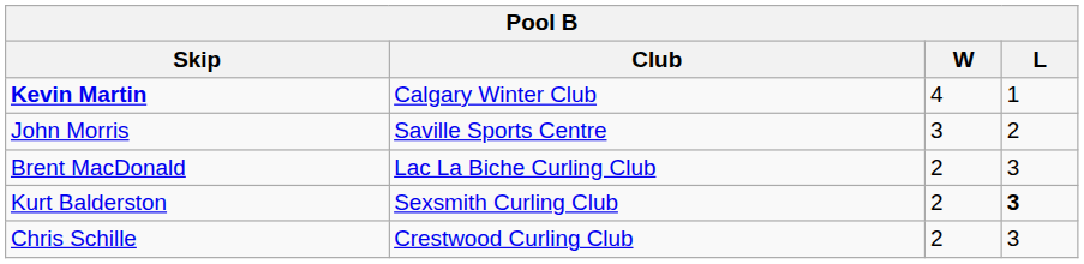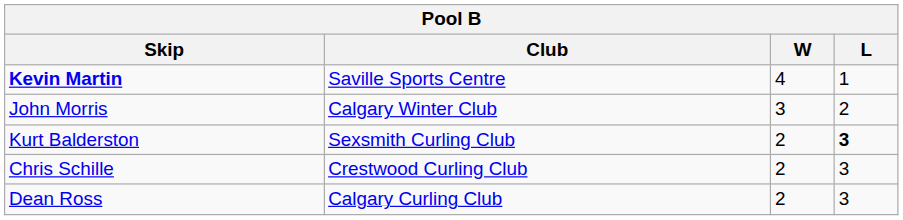 <table class="wikitable" width=60%>
 <tr>
 <th align="center" colspan=4>Pool B</th>
 </tr>
 <tr>
 <th width=25%>Skip</th>
 <th width=35%>Club</th>
 <th width=5%>W</th>
 <th width=5%>L</th>
 </tr>
 <tr>
 <td><strong><a href='#'>Kevin Martin</a></strong></td>
-<td><a href='#'>Calgary Winter Club</a></td>
+<td><a href='#'>Saville Sports Centre</a></td>
 <td>4</td>
 <td>1</td>
 </tr>
 <tr>
 <td><a href='#'>John Morris</a></td>
-<td><a href='#'>Saville Sports Centre</a></td>
+<td><a href='#'>Calgary Winter Club</a></td>
 <td>3</td>
 <td>2</td>
-</tr>
-<tr>
-<td><a href='#'>Brent MacDonald</a></td>
-<td><a href='#'>Lac La Biche Curling Club</a></td>
-<td>2</td>
-<td>3</td>
 </tr>
 <tr>
 <td><a href='#'>Kurt Balderston</a></td>
 <td><a href='#'>Sexsmith Curling Club</a></td>
 <td>2</td>
 <td><strong>3</strong></td>
 </tr>
 <tr>
 <td><a href='#'>Chris Schille</a></td>
 <td><a href='#'>Crestwood Curling Club</a></td>
 <td>2</td>
 <td>3</td>
 </tr>
+<tr>
+<td><a href='#'>Dean Ross</a></td>
+<td><a href='#'>Calgary Curling Club</a></td>
+<td>2</td>
+<td>3</td>
+</tr>
 </table>
